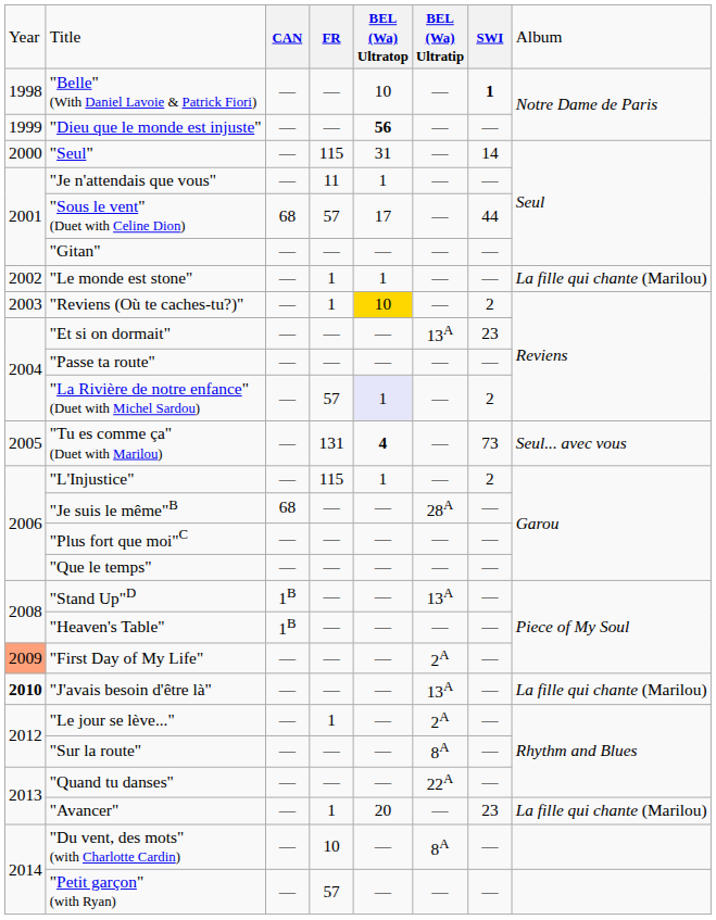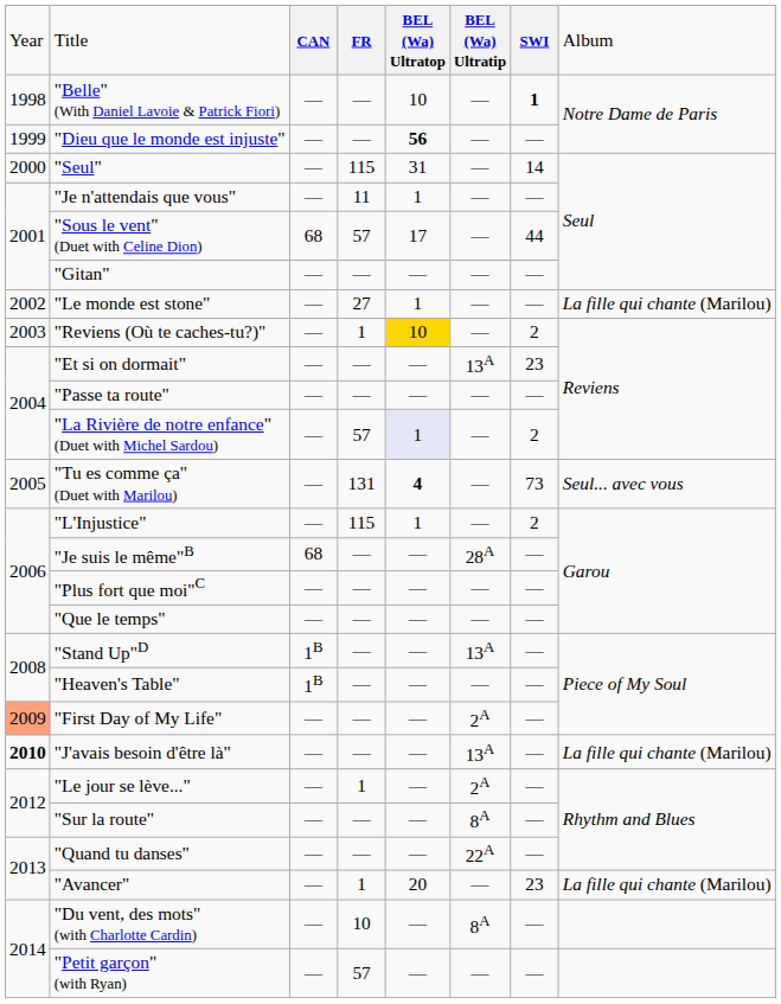 <table class="wikitable">
 <tr>
 <td>Year</td>
 <td>Title</td>
 <th style="width:35px;"><small><a href='#'>CAN</a></small></th>
 <th style="width:35px;"><small><a href='#'>FR</a></small><br></th>
 <th style="width:35px;"><small><a href='#'>BEL <br>(Wa)</a><br>Ultratop</small><br></th>
 <th style="width:35px;"><small><a href='#'>BEL <br>(Wa)</a><br>Ultratip</small><br></th>
 <th style="width:35px;"><small><a href='#'>SWI</a></small><br></th>
 <td style="width:auto;">Album</td>
 </tr>
 <tr>
 <td>1998</td>
 <td>"<a href='#'>Belle</a>" <br><small>(With <a href='#'>Daniel Lavoie</a> & <a href='#'>Patrick Fiori</a>)</small></td>
 <td style="text-align:center;">—</td>
 <td style="text-align:center;">—</td>
 <td style="text-align:center;">10</td>
 <td style="text-align:center;">—</td>
 <td style="text-align:center;"><strong>1</strong></td>
 <td rowspan="2"><em>Notre Dame de Paris</em></td>
 </tr>
 <tr>
 <td>1999</td>
 <td>"<a href='#'>Dieu que le monde est injuste</a>"</td>
 <td style="text-align:center;">—</td>
 <td style="text-align:center;">—</td>
 <td style="text-align:center;"><strong>56</strong></td>
 <td style="text-align:center;">—</td>
 <td style="text-align:center;">—</td>
 </tr>
 <tr>
 <td>2000</td>
 <td>"<a href='#'>Seul</a>"</td>
 <td style="text-align:center;">—</td>
 <td style="text-align:center;">115</td>
 <td style="text-align:center;">31</td>
 <td style="text-align:center;">—</td>
 <td style="text-align:center;">14</td>
 <td rowspan="4"><em>Seul</em></td>
 </tr>
 <tr>
 <td rowspan="3">2001</td>
 <td>"Je n'attendais que vous"</td>
 <td style="text-align:center;">—</td>
 <td style="text-align:center;">11</td>
 <td style="text-align:center;">1</td>
 <td style="text-align:center;">—</td>
 <td style="text-align:center;">—</td>
 </tr>
 <tr>
 <td>"<a href='#'>Sous le vent</a>" <br><small>(Duet with <a href='#'>Celine Dion</a>)</small></td>
 <td style="text-align:center;">68</td>
 <td style="text-align:center;">57</td>
 <td style="text-align:center;">17</td>
 <td style="text-align:center;">—</td>
 <td style="text-align:center;">44</td>
 </tr>
 <tr>
 <td>"Gitan"</td>
 <td style="text-align:center;">—</td>
 <td style="text-align:center;">—</td>
 <td style="text-align:center;">—</td>
 <td style="text-align:center;">—</td>
 <td style="text-align:center;">—</td>
 </tr>
 <tr>
 <td>2002</td>
 <td>"Le monde est stone"</td>
 <td style="text-align:center;">—</td>
-<td style="text-align:center;">1</td>
+<td style="text-align:center;">27</td>
 <td style="text-align:center;">1</td>
 <td style="text-align:center;">—</td>
 <td style="text-align:center;">—</td>
 <td><em>La fille qui chante</em> (Marilou)</td>
 </tr>
 <tr>
 <td>2003</td>
 <td>"Reviens (Où te caches-tu?)"</td>
 <td style="text-align:center;">—</td>
 <td style="text-align:center;">1</td>
 <td style="background: gold; text-align:center;">10</td>
 <td style="text-align:center;">—</td>
 <td style="text-align:center;">2</td>
 <td rowspan="4"><em>Reviens</em></td>
 </tr>
 <tr>
 <td rowspan="3">2004</td>
 <td>"Et si on dormait"</td>
 <td style="text-align:center;">—</td>
 <td style="text-align:center;">—</td>
 <td style="text-align:center;">—</td>
 <td style="text-align:center;">13<sup>A</sup></td>
 <td style="text-align:center;">23</td>
 </tr>
 <tr>
 <td>"Passe ta route"</td>
 <td style="text-align:center;">—</td>
 <td style="text-align:center;">—</td>
 <td style="text-align:center;">—</td>
 <td style="text-align:center;">—</td>
 <td style="text-align:center;">—</td>
 </tr>
 <tr>
 <td>"<a href='#'>La Rivière de notre enfance</a>" <br><small>(Duet with <a href='#'>Michel Sardou</a>)</small></td>
 <td style="text-align:center;">—</td>
 <td style="text-align:center;">57</td>
 <td style="background: lavender; text-align:center;">1</td>
 <td style="text-align:center;">—</td>
 <td style="text-align:center;">2</td>
 </tr>
 <tr>
 <td>2005</td>
 <td>"Tu es comme ça" <br><small>(Duet with <a href='#'>Marilou</a>)</small></td>
 <td style="text-align:center;">—</td>
 <td style="text-align:center;">131</td>
 <td style="text-align:center;"><strong>4</strong></td>
 <td style="text-align:center;">—</td>
 <td style="text-align:center;">73</td>
 <td><em>Seul... avec vous</em></td>
 </tr>
 <tr>
 <td rowspan="4">2006</td>
 <td>"L'Injustice"</td>
 <td style="text-align:center;">—</td>
 <td style="text-align:center;">115</td>
 <td style="text-align:center;">1</td>
 <td style="text-align:center;">—</td>
 <td style="text-align:center;">2</td>
 <td rowspan="4"><em>Garou</em></td>
 </tr>
 <tr>
 <td>"Je suis le même"<sup>B</sup></td>
 <td style="text-align:center;">68</td>
 <td style="text-align:center;">—</td>
 <td style="text-align:center;">—</td>
 <td style="text-align:center;">28<sup>A</sup></td>
 <td style="text-align:center;">—</td>
 </tr>
 <tr>
 <td>"Plus fort que moi"<sup>C</sup></td>
 <td style="text-align:center;">—</td>
 <td style="text-align:center;">—</td>
 <td style="text-align:center;">—</td>
 <td style="text-align:center;">—</td>
 <td style="text-align:center;">—</td>
 </tr>
 <tr>
 <td>"Que le temps"</td>
 <td style="text-align:center;">—</td>
 <td style="text-align:center;">—</td>
 <td style="text-align:center;">—</td>
 <td style="text-align:center;">—</td>
 <td style="text-align:center;">—</td>
 </tr>
 <tr>
 <td rowspan="2">2008</td>
 <td>"Stand Up"<sup>D</sup></td>
 <td style="text-align:center;">1<sup>B</sup></td>
 <td style="text-align:center;">—</td>
 <td style="text-align:center;">—</td>
 <td style="text-align:center;">13<sup>A</sup></td>
 <td style="text-align:center;">—</td>
 <td rowspan="3"><em>Piece of My Soul</em></td>
 </tr>
 <tr>
 <td>"Heaven's Table"</td>
 <td style="text-align:center;">1<sup>B</sup></td>
 <td style="text-align:center;">—</td>
 <td style="text-align:center;">—</td>
 <td style="text-align:center;">—</td>
 <td style="text-align:center;">—</td>
 </tr>
 <tr>
 <td style="background: lightsalmon;">2009</td>
 <td>"First Day of My Life"</td>
 <td style="text-align:center;">—</td>
 <td style="text-align:center;">—</td>
 <td style="text-align:center;">—</td>
 <td style="text-align:center;">2<sup>A</sup></td>
 <td style="text-align:center;">—</td>
 </tr>
 <tr>
 <td><strong>2010</strong></td>
 <td>"J'avais besoin d'être là"</td>
 <td style="text-align:center;">—</td>
 <td style="text-align:center;">—</td>
 <td style="text-align:center;">—</td>
 <td style="text-align:center;">13<sup>A</sup></td>
 <td style="text-align:center;">—</td>
 <td><em>La fille qui chante</em> (Marilou)</td>
 </tr>
 <tr>
 <td rowspan="2">2012</td>
 <td>"Le jour se lève..."</td>
 <td style="text-align:center;">—</td>
 <td style="text-align:center;">1</td>
 <td style="text-align:center;">—</td>
 <td style="text-align:center;">2<sup>A</sup></td>
 <td style="text-align:center;">—</td>
 <td rowspan="3"><em>Rhythm and Blues</em></td>
 </tr>
 <tr>
 <td>"Sur la route"</td>
 <td style="text-align:center;">—</td>
 <td style="text-align:center;">—</td>
 <td style="text-align:center;">—</td>
 <td style="text-align:center;">8<sup>A</sup></td>
 <td style="text-align:center;">—</td>
 </tr>
 <tr>
 <td rowspan="2">2013</td>
 <td>"Quand tu danses"</td>
 <td style="text-align:center;">—</td>
 <td style="text-align:center;">—</td>
 <td style="text-align:center;">—</td>
 <td style="text-align:center;">22<sup>A</sup></td>
 <td style="text-align:center;">—</td>
 </tr>
 <tr>
 <td>"Avancer"</td>
 <td style="text-align:center;">—</td>
 <td style="text-align:center;">1</td>
 <td style="text-align:center;">20</td>
 <td style="text-align:center;">—</td>
 <td style="text-align:center;">23</td>
 <td><em>La fille qui chante</em> (Marilou)</td>
 </tr>
 <tr>
 <td rowspan="2">2014</td>
 <td>"Du vent, des mots" <br><small>(with <a href='#'>Charlotte Cardin</a>)</small></td>
 <td style="text-align:center;">—</td>
 <td style="text-align:center;">10</td>
 <td style="text-align:center;">—</td>
 <td style="text-align:center;">8<sup>A</sup></td>
 <td style="text-align:center;">—</td>
 <td></td>
 </tr>
 <tr>
 <td>"<a href='#'>Petit garçon</a>" <br><small>(with Ryan)</small></td>
 <td style="text-align:center;">—</td>
 <td style="text-align:center;">57</td>
 <td style="text-align:center;">—</td>
 <td style="text-align:center;">—</td>
 <td style="text-align:center;">—</td>
 <td></td>
 </tr>
 </table>
